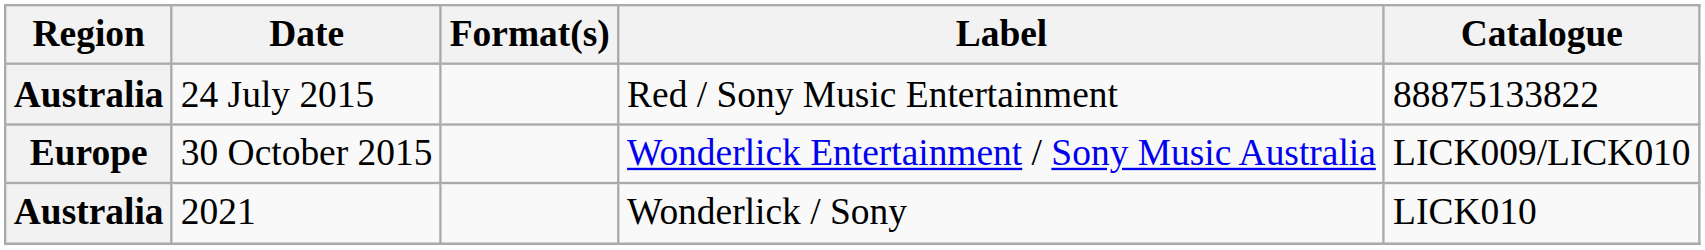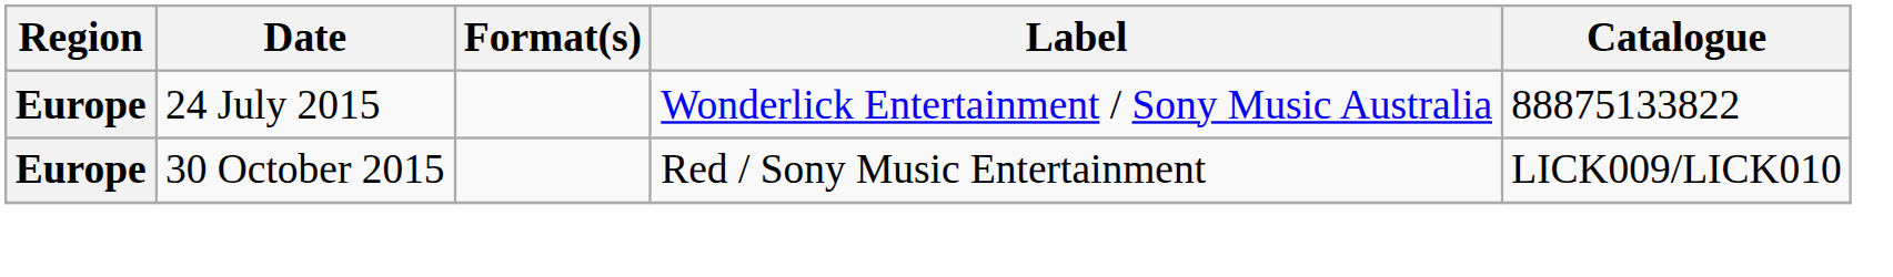 <table class="wikitable plainrowheaders">
 <tr>
 <th scope="col">Region</th>
 <th scope="col">Date</th>
 <th scope="col">Format(s)</th>
 <th scope="col">Label</th>
 <th scope="col">Catalogue</th>
 </tr>
 <tr>
-<th scope="row">Australia</th>
+<th scope="row">Europe</th>
 <td>24 July 2015</td>
 <td></td>
-<td>Red / Sony Music Entertainment</td>
+<td><a href='#'>Wonderlick Entertainment</a> / <a href='#'>Sony Music Australia</a></td>
 <td>88875133822</td>
 </tr>
 <tr>
 <th scope="row">Europe</th>
 <td>30 October 2015</td>
 <td></td>
-<td><a href='#'>Wonderlick Entertainment</a> / <a href='#'>Sony Music Australia</a></td>
+<td>Red / Sony Music Entertainment</td>
 <td>LICK009/LICK010</td>
-</tr>
-<tr>
-<th scope="row">Australia</th>
-<td>2021</td>
-<td></td>
-<td>Wonderlick / Sony</td>
-<td>LICK010</td>
 </tr>
 <tr>
 </tr>
 </table>
